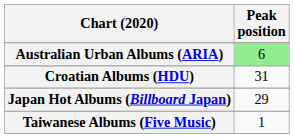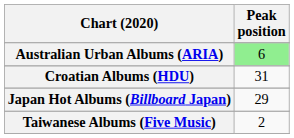 <table class="wikitable sortable plainrowheaders" style="text-align:center">
 <tr>
 <th scope="col">Chart (2020)</th>
 <th scope="col">Peak<br>position</th>
 </tr>
 <tr>
 </tr>
 <tr>
 <th scope="row">Australian Urban Albums (<a href='#'>ARIA</a>)</th>
 <td style="background: lightgreen;">6</td>
 </tr>
 <tr>
 </tr>
 <tr>
 </tr>
 <tr>
 </tr>
 <tr>
 <th scope="row">Croatian Albums (<a href='#'>HDU</a>)</th>
 <td>31</td>
 </tr>
 <tr>
 </tr>
 <tr>
 </tr>
 <tr>
 </tr>
 <tr>
 </tr>
 <tr>
 </tr>
 <tr>
 <th scope="row">Japan Hot Albums (<a href='#'><em>Billboard</em> Japan</a>)</th>
 <td>29</td>
 </tr>
 <tr>
 </tr>
 <tr>
 </tr>
 <tr>
 </tr>
 <tr>
 </tr>
 <tr>
 </tr>
 <tr>
 <th scope="row">Taiwanese Albums (<a href='#'>Five Music</a>)</th>
-<td>1</td>
+<td>2</td>
 </tr>
 <tr>
 </tr>
 <tr>
 </tr>
 <tr>
 </tr>
 </table>
